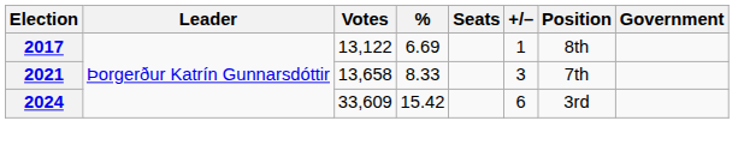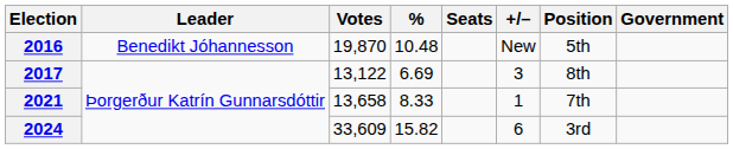 <table class=wikitable style="text-align: center;">
 <tr>
 <th>Election</th>
 <th>Leader</th>
 <th>Votes</th>
 <th>%</th>
 <th>Seats</th>
 <th>+/–</th>
 <th>Position</th>
 <th>Government</th>
 </tr>
 <tr>
+<th><a href='#'>2016</a></th>
+<td><a href='#'>Benedikt Jóhannesson</a></td>
+<td>19,870</td>
+<td>10.48</td>
+<td></td>
+<td>New</td>
+<td> 5th</td>
+<td></td>
+</tr>
+<tr>
 <th><a href='#'>2017</a></th>
 <td rowspan=3><a href='#'>Þorgerður Katrín Gunnarsdóttir</a></td>
 <td>13,122</td>
 <td>6.69</td>
 <td></td>
-<td> 1</td>
+<td> 3</td>
 <td> 8th</td>
 <td></td>
 </tr>
 <tr>
 <th><a href='#'>2021</a></th>
 <td>13,658</td>
 <td>8.33</td>
 <td></td>
-<td> 3</td>
+<td> 1</td>
 <td> 7th</td>
 <td></td>
 </tr>
 <tr>
 <th><a href='#'>2024</a></th>
 <td>33,609</td>
-<td>15.42</td>
+<td>15.82</td>
 <td></td>
 <td> 6</td>
 <td> 3rd</td>
 <td></td>
 </tr>
 </table>
